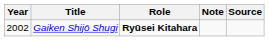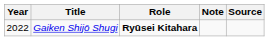 <table class="wikitable sortable plainrowheaders">
 <tr>
 <th>Year</th>
 <th>Title</th>
 <th>Role</th>
 <th>Note</th>
 <th class="unsortable">Source</th>
 </tr>
 <tr>
-<td>2002</td>
+<td>2022</td>
 <td><em><a href='#'>Gaiken Shijō Shugi</a></em></td>
 <td><strong>Ryūsei Kitahara</strong></td>
 <td></td>
 <td></td>
 </tr>
 </table>
